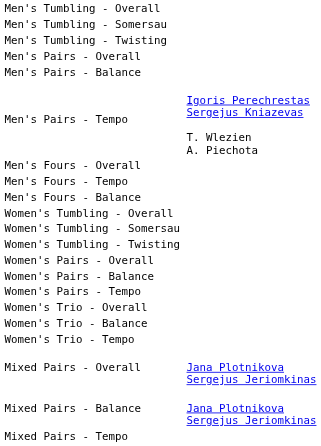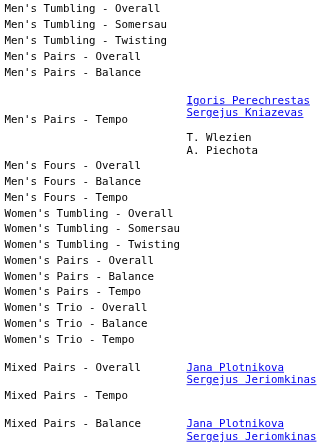 <table>
 <tr>
 <td>Men's Tumbling - Overall</td>
 <td></td>
 <td></td>
 <td></td>
 </tr>
 <tr>
 <td>Men's Tumbling - Somersau</td>
 <td></td>
 <td></td>
 <td></td>
 </tr>
 <tr>
 <td>Men's Tumbling - Twisting</td>
 <td></td>
 <td></td>
 <td></td>
 </tr>
 <tr>
 <td>Men's Pairs - Overall</td>
 <td></td>
 <td></td>
 <td></td>
 </tr>
 <tr>
 <td>Men's Pairs - Balance</td>
 <td></td>
 <td></td>
 <td></td>
 </tr>
 <tr>
 <td>Men's Pairs - Tempo</td>
 <td></td>
 <td> <br> <a href='#'>Igoris Perechrestas</a> <br> <a href='#'>Sergejus Kniazevas</a> <br>  <br> T. Wlezien <br> A. Piechota</td>
 <td></td>
 </tr>
 <tr>
 <td>Men's Fours - Overall</td>
 <td></td>
 <td></td>
 <td></td>
 </tr>
 <tr>
-<td>Men's Fours - Tempo</td>
+<td>Men's Fours - Balance</td>
 <td></td>
 <td></td>
 <td></td>
 </tr>
 <tr>
-<td>Men's Fours - Balance</td>
+<td>Men's Fours - Tempo</td>
 <td></td>
 <td></td>
 <td></td>
 </tr>
 <tr>
 <td>Women's Tumbling - Overall</td>
 <td></td>
 <td></td>
 <td></td>
 </tr>
 <tr>
 <td>Women's Tumbling - Somersau</td>
 <td></td>
 <td></td>
 <td></td>
 </tr>
 <tr>
 <td>Women's Tumbling - Twisting</td>
 <td></td>
 <td></td>
 <td></td>
 </tr>
 <tr>
 <td>Women's Pairs - Overall</td>
 <td></td>
 <td></td>
 <td></td>
 </tr>
 <tr>
 <td>Women's Pairs - Balance</td>
 <td></td>
 <td></td>
 <td></td>
 </tr>
 <tr>
 <td>Women's Pairs - Tempo</td>
 <td></td>
 <td></td>
 <td></td>
 </tr>
 <tr>
 <td>Women's Trio - Overall</td>
 <td><br> </td>
 <td></td>
 <td><br></td>
 </tr>
 <tr>
 <td>Women's Trio - Balance</td>
 <td><br> </td>
 <td></td>
 <td></td>
 </tr>
 <tr>
 <td>Women's Trio - Tempo</td>
 <td></td>
 <td></td>
 <td></td>
 </tr>
 <tr>
 <td>Mixed Pairs - Overall</td>
 <td></td>
 <td> <br> <a href='#'>Jana Plotnikova</a> <br> <a href='#'>Sergejus Jeriomkinas</a></td>
 <td></td>
 </tr>
 <tr>
+<td>Mixed Pairs - Tempo</td>
+<td></td>
+<td></td>
+<td></td>
+</tr>
+<tr>
 <td>Mixed Pairs - Balance</td>
 <td></td>
 <td> <br> <a href='#'>Jana Plotnikova</a> <br> <a href='#'>Sergejus Jeriomkinas</a></td>
 <td></td>
 </tr>
 <tr>
-<td>Mixed Pairs - Tempo</td>
-<td></td>
-<td></td>
-<td></td>
-</tr>
-<tr>
 </tr>
 </table>
